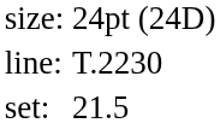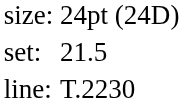 <table style="margin-left:40px;">
 <tr>
 <td>size:</td>
 <td>24pt (24D)</td>
 </tr>
 <tr>
+<td>set:</td>
+<td>21.5</td>
+</tr>
+<tr>
 <td>line:</td>
 <td>T.2230</td>
 </tr>
-<tr>
-<td>set:</td>
-<td>21.5</td>
-</tr>
 </table>
